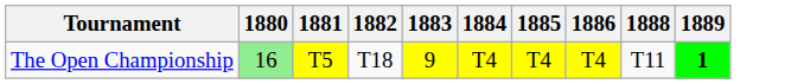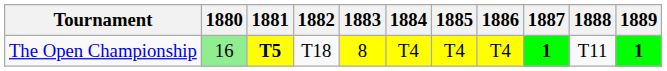 <table class="wikitable" style="font-size:95%;text-align:center;">
 <tr>
 <th>Tournament</th>
 <th>1880</th>
 <th>1881</th>
 <th>1882</th>
 <th>1883</th>
 <th>1884</th>
 <th>1885</th>
 <th>1886</th>
+<th>1887</th>
 <th>1888</th>
 <th>1889</th>
 </tr>
 <tr>
 <td align=left><a href='#'>The Open Championship</a></td>
 <td style="background: lightgreen;">16</td>
-<td style="background:yellow;">T5</td>
+<td style="background:yellow;"><strong>T5</strong></td>
 <td>T18</td>
-<td style="background:yellow;">9</td>
+<td style="background:yellow;">8</td>
 <td style="background:yellow;">T4</td>
 <td style="background:yellow;">T4</td>
 <td style="background:yellow;">T4</td>
+<td style="background:lime;"><strong>1</strong></td>
 <td>T11</td>
 <td style="background:lime;"><strong>1</strong></td>
 </tr>
 </table>
